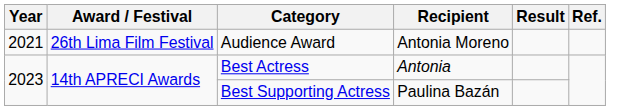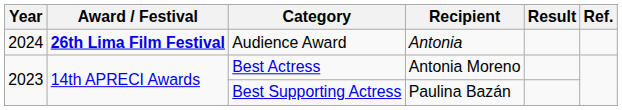 <table class="wikitable">
 <tr>
 <th>Year</th>
 <th>Award / Festival</th>
 <th>Category</th>
 <th>Recipient</th>
 <th>Result</th>
 <th>Ref.</th>
 </tr>
 <tr>
-<td>2021</td>
-<td><a href='#'>26th Lima Film Festival</a></td>
+<td>2024</td>
+<td><strong><a href='#'>26th Lima Film Festival</a></strong></td>
 <td>Audience Award</td>
-<td>Antonia Moreno</td>
+<td><em>Antonia</em></td>
 <td></td>
 <td></td>
 </tr>
 <tr>
 <td rowspan="2">2023</td>
 <td rowspan="2"><a href='#'>14th APRECI Awards</a></td>
 <td><a href='#'>Best Actress</a></td>
-<td><em>Antonia</em></td>
+<td>Antonia Moreno</td>
 <td></td>
 <td rowspan="2"></td>
 </tr>
 <tr>
 <td><a href='#'>Best Supporting Actress</a></td>
 <td>Paulina Bazán</td>
 <td></td>
 </tr>
 </table>
